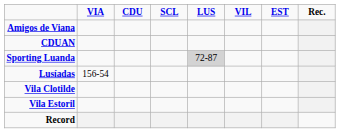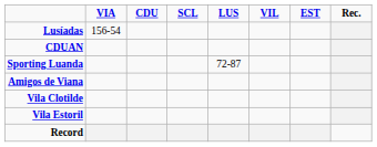 <table style="font-size: 90%; text-align: center" class="wikitable">
 <tr>
 <td></td>
 <td width=50><strong><a href='#'>VIA</a></strong></td>
 <td width=50><strong><a href='#'>CDU</a></strong></td>
 <td width=50><strong><a href='#'>SCL</a></strong></td>
 <td width=50><strong><a href='#'>LUS</a></strong></td>
 <td width=50><strong><a href='#'>VIL</a></strong></td>
 <td width=50><strong><a href='#'>EST</a></strong></td>
 <td width=50><strong>Rec.</strong></td>
 </tr>
 <tr>
-<td align=right><strong><a href='#'>Amigos de Viana</a></strong></td>
-<td></td>
+<td align=right><strong><a href='#'>Lusíadas</a></strong></td>
+<td>156-54</td>
 <td></td>
 <td></td>
 <td></td>
 <td></td>
 <td></td>
 <th></th>
 </tr>
 <tr>
 <td align=right><strong><a href='#'>CDUAN</a></strong></td>
 <td></td>
 <td></td>
 <td></td>
 <td></td>
 <td></td>
 <td></td>
 <th></th>
 </tr>
 <tr>
 <td align=right><strong><a href='#'>Sporting Luanda</a></strong></td>
 <td></td>
 <td></td>
 <td></td>
-<td style="background: lightgrey;">72-87</td>
+<td>72-87</td>
 <td></td>
 <td></td>
 <th></th>
 </tr>
 <tr>
-<td align=right><strong><a href='#'>Lusíadas</a></strong></td>
-<td>156-54</td>
+<td align=right><strong><a href='#'>Amigos de Viana</a></strong></td>
+<td></td>
 <td></td>
 <td></td>
 <td></td>
 <td></td>
 <td></td>
 <th></th>
 </tr>
 <tr>
 <td align=right><strong><a href='#'>Vila Clotilde</a></strong></td>
 <td></td>
 <td></td>
 <td></td>
 <td></td>
 <td></td>
 <td></td>
 <th></th>
 </tr>
 <tr>
 <td align=right><strong><a href='#'>Vila Estoril</a></strong></td>
 <td></td>
 <td></td>
 <td></td>
 <td></td>
 <td></td>
 <td></td>
 <th></th>
 </tr>
 <tr>
 <td align=right><strong>Record</strong></td>
 <th></th>
 <th></th>
 <th></th>
 <th></th>
 <th></th>
 <th></th>
 <td></td>
 </tr>
 </table>
